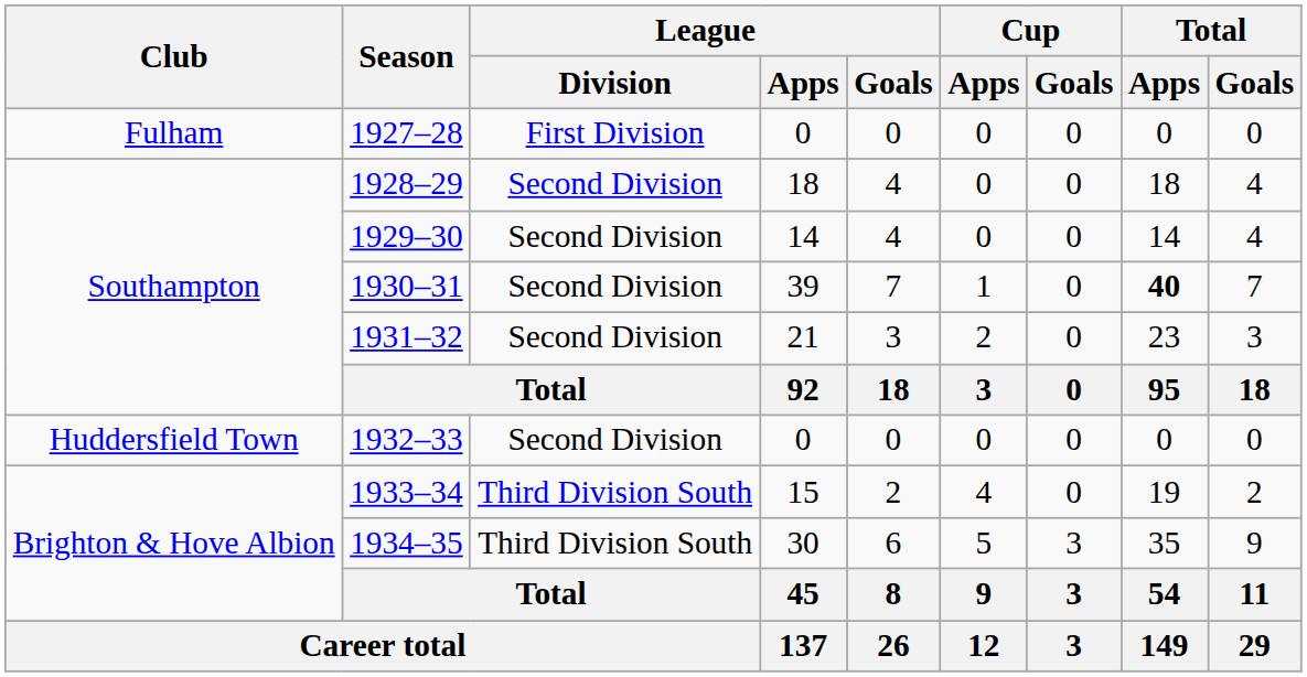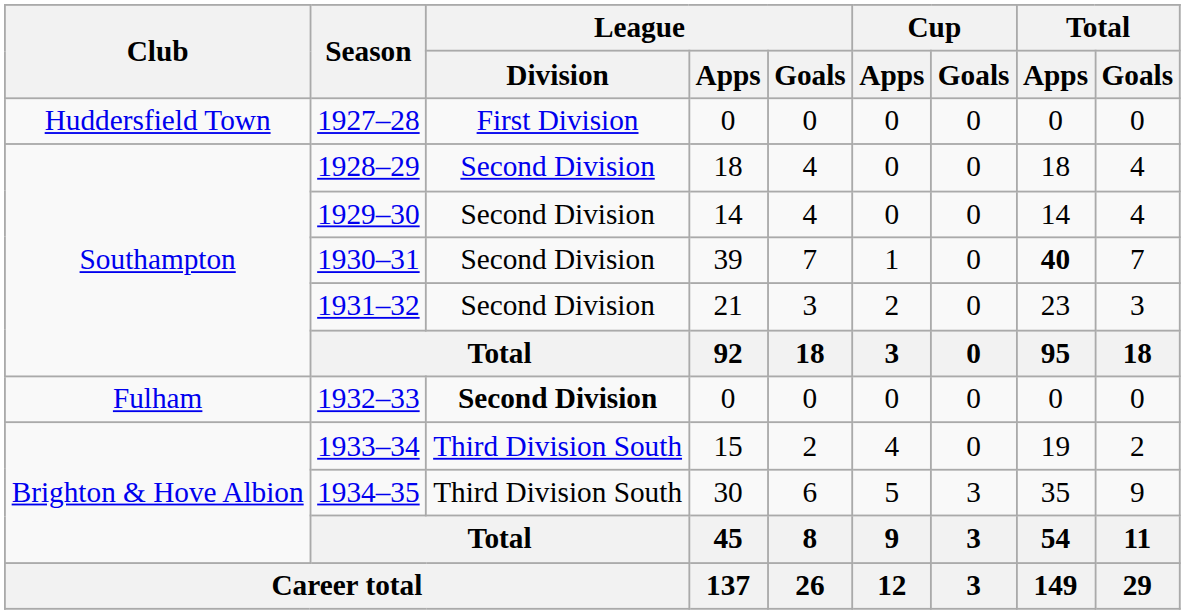 <table class="wikitable" style="text-align: center;">
 <tr>
 <th rowspan="2">Club</th>
 <th rowspan="2">Season</th>
 <th colspan="3">League</th>
 <th colspan="2">Cup</th>
 <th colspan="2">Total</th>
 </tr>
 <tr>
 <th>Division</th>
 <th>Apps</th>
 <th>Goals</th>
 <th>Apps</th>
 <th>Goals</th>
 <th>Apps</th>
 <th>Goals</th>
 </tr>
 <tr>
-<td><a href='#'>Fulham</a></td>
+<td><a href='#'>Huddersfield Town</a></td>
 <td><a href='#'>1927–28</a></td>
 <td><a href='#'>First Division</a></td>
 <td>0</td>
 <td>0</td>
 <td>0</td>
 <td>0</td>
 <td>0</td>
 <td>0</td>
 </tr>
 <tr>
 <td rowspan="5"><a href='#'>Southampton</a></td>
 <td><a href='#'>1928–29</a></td>
 <td><a href='#'>Second Division</a></td>
 <td>18</td>
 <td>4</td>
 <td>0</td>
 <td>0</td>
 <td>18</td>
 <td>4</td>
 </tr>
 <tr>
 <td><a href='#'>1929–30</a></td>
 <td>Second Division</td>
 <td>14</td>
 <td>4</td>
 <td>0</td>
 <td>0</td>
 <td>14</td>
 <td>4</td>
 </tr>
 <tr>
 <td><a href='#'>1930–31</a></td>
 <td>Second Division</td>
 <td>39</td>
 <td>7</td>
 <td>1</td>
 <td>0</td>
 <td><strong>40</strong></td>
 <td>7</td>
 </tr>
 <tr>
 <td><a href='#'>1931–32</a></td>
 <td>Second Division</td>
 <td>21</td>
 <td>3</td>
 <td>2</td>
 <td>0</td>
 <td>23</td>
 <td>3</td>
 </tr>
 <tr>
 <th colspan="2">Total</th>
 <th>92</th>
 <th>18</th>
 <th>3</th>
 <th>0</th>
 <th>95</th>
 <th>18</th>
 </tr>
 <tr>
-<td><a href='#'>Huddersfield Town</a></td>
+<td><a href='#'>Fulham</a></td>
 <td><a href='#'>1932–33</a></td>
-<td>Second Division</td>
+<td><strong>Second Division</strong></td>
 <td>0</td>
 <td>0</td>
 <td>0</td>
 <td>0</td>
 <td>0</td>
 <td>0</td>
 </tr>
 <tr>
 <td rowspan="3"><a href='#'>Brighton & Hove Albion</a></td>
 <td><a href='#'>1933–34</a></td>
 <td><a href='#'>Third Division South</a></td>
 <td>15</td>
 <td>2</td>
 <td>4</td>
 <td>0</td>
 <td>19</td>
 <td>2</td>
 </tr>
 <tr>
 <td><a href='#'>1934–35</a></td>
 <td>Third Division South</td>
 <td>30</td>
 <td>6</td>
 <td>5</td>
 <td>3</td>
 <td>35</td>
 <td>9</td>
 </tr>
 <tr>
 <th colspan="2">Total</th>
 <th>45</th>
 <th>8</th>
 <th>9</th>
 <th>3</th>
 <th>54</th>
 <th>11</th>
 </tr>
 <tr>
 <th colspan="3">Career total</th>
 <th>137</th>
 <th>26</th>
 <th>12</th>
 <th>3</th>
 <th>149</th>
 <th>29</th>
 </tr>
 </table>
